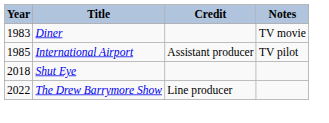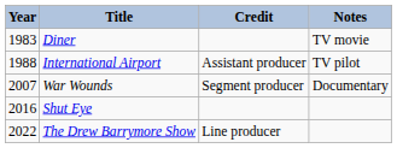 <table class="wikitable" style="font-size:95%;">
 <tr>
 <th style="background:#B0C4DE;">Year</th>
 <th style="background:#B0C4DE;">Title</th>
 <th style="background:#B0C4DE;">Credit</th>
 <th style="background:#B0C4DE;">Notes</th>
 </tr>
 <tr>
 <td>1983</td>
 <td><em><a href='#'>Diner</a></em></td>
 <td></td>
 <td>TV movie</td>
 </tr>
 <tr>
-<td>1985</td>
+<td>1988</td>
 <td><em><a href='#'>International Airport</a></em></td>
 <td>Assistant producer</td>
 <td>TV pilot</td>
 </tr>
 <tr>
-<td>2018</td>
+<td>2007</td>
+<td><em>War Wounds</em></td>
+<td>Segment producer</td>
+<td>Documentary</td>
+</tr>
+<tr>
+<td>2016</td>
 <td><em><a href='#'>Shut Eye</a></em></td>
 <td></td>
 <td></td>
 </tr>
 <tr>
 <td>2022</td>
 <td><em><a href='#'>The Drew Barrymore Show</a></em></td>
 <td>Line producer</td>
 <td></td>
 </tr>
 </table>
